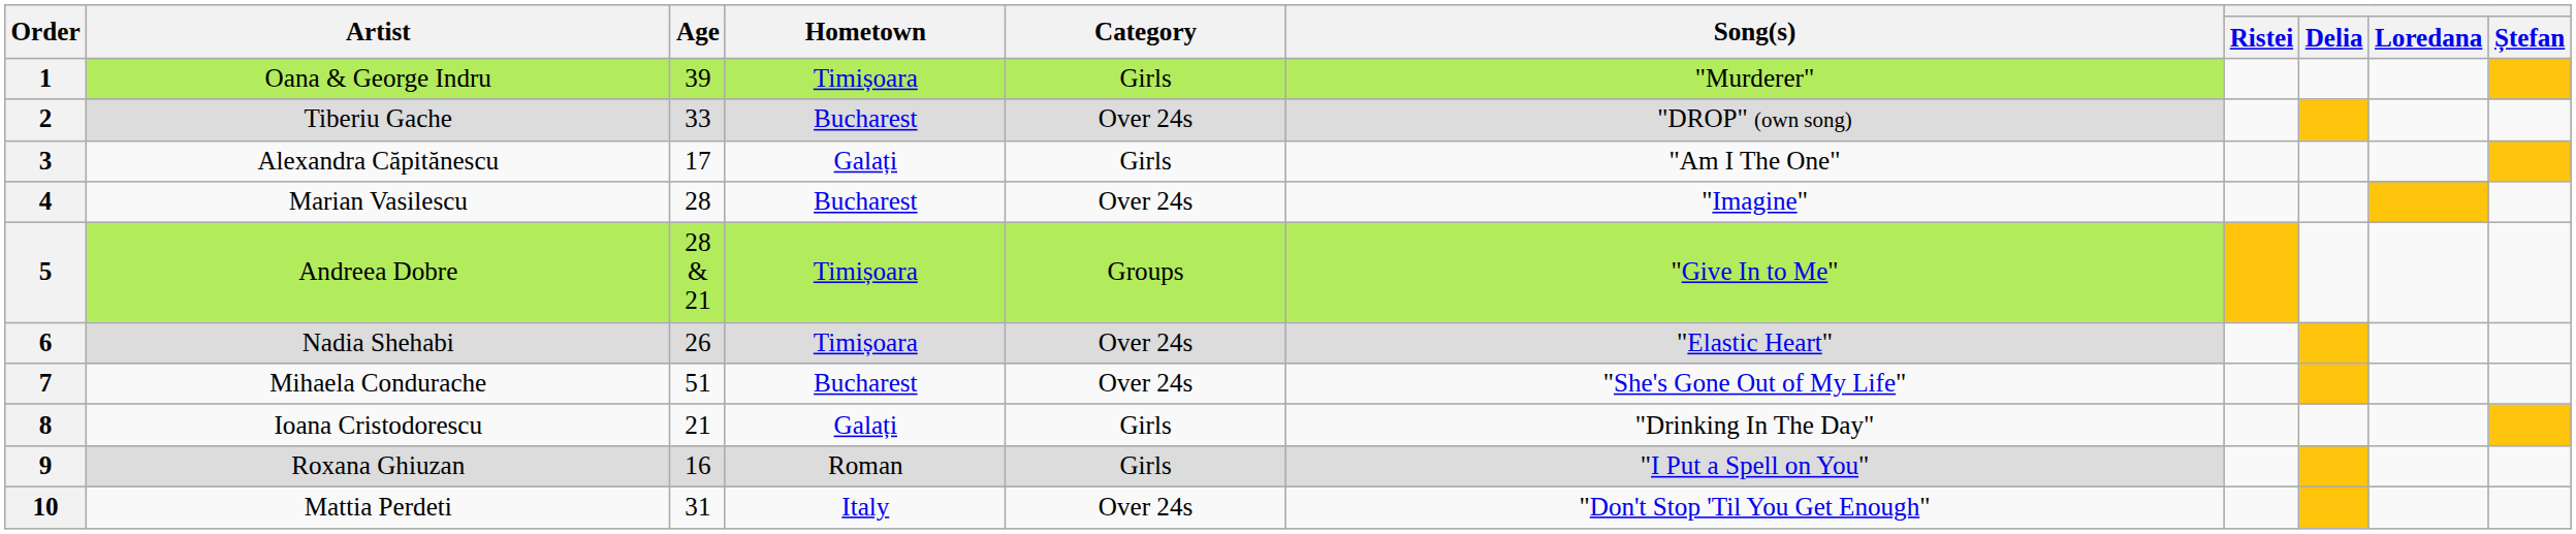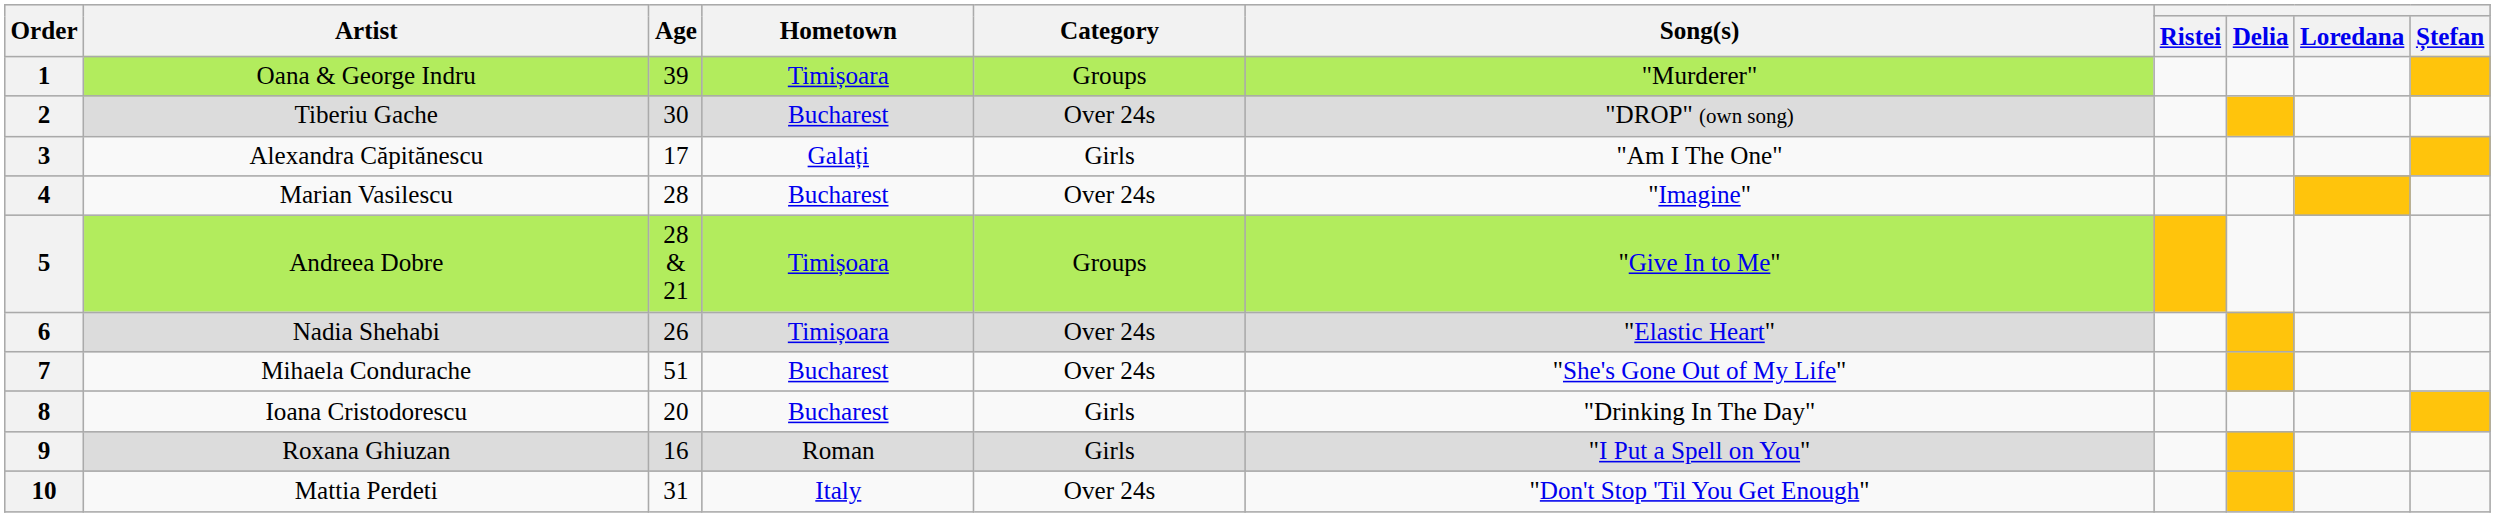 <table class="wikitable" style="text-align:center;width:100%;max-width:115em;margin:auto">
 <tr>
 <th rowspan="2" style="width:3em">Order</th>
 <th rowspan="2" style="width:23%">Artist</th>
 <th rowspan="2" style="width:3em">Age</th>
 <th rowspan="2" style="width:11%">Hometown</th>
 <th rowspan="2" style="width:11%">Category</th>
 <th rowspan="2" style="width:37%">Song(s)</th>
 <th colspan="4"></th>
 </tr>
 <tr>
 <th><a href='#'>Ristei</a></th>
 <th><a href='#'>Delia</a></th>
 <th><a href='#'>Loredana</a></th>
 <th><a href='#'>Ștefan</a></th>
 </tr>
 <tr>
 <th>1</th>
 <td bgcolor="#B2EC5D">Oana & George Indru</td>
 <td bgcolor="#B2EC5D">39</td>
 <td bgcolor="#B2EC5D"><a href='#'>Timișoara</a></td>
-<td bgcolor="#B2EC5D">Girls</td>
+<td bgcolor="#B2EC5D">Groups</td>
 <td bgcolor="#B2EC5D">"Murderer"</td>
 <td></td>
 <td></td>
 <td></td>
 <td bgcolor="#ffc40c"></td>
 </tr>
 <tr>
 <th>2</th>
 <td bgcolor="#dcdcdc">Tiberiu Gache</td>
-<td bgcolor="#dcdcdc">33</td>
+<td bgcolor="#dcdcdc">30</td>
 <td bgcolor="#dcdcdc"><a href='#'>Bucharest</a></td>
 <td bgcolor="#dcdcdc">Over 24s</td>
 <td bgcolor="#dcdcdc">"DROP" <small>(own song)</small></td>
 <td></td>
 <td bgcolor="#ffc40c"></td>
 <td></td>
 <td></td>
 </tr>
 <tr>
 <th>3</th>
 <td>Alexandra Căpitănescu</td>
 <td>17</td>
 <td><a href='#'>Galați</a></td>
 <td>Girls</td>
 <td>"Am I The One"</td>
 <td></td>
 <td></td>
 <td></td>
 <td bgcolor="#ffc40c"></td>
 </tr>
 <tr>
 <th>4</th>
 <td>Marian Vasilescu</td>
 <td>28</td>
 <td><a href='#'>Bucharest</a></td>
 <td>Over 24s</td>
 <td>"<a href='#'>Imagine</a>"</td>
 <td></td>
 <td></td>
 <td bgcolor="#ffc40c"></td>
 <td></td>
 </tr>
 <tr>
 <th>5</th>
 <td bgcolor="#B2EC5D">Andreea Dobre</td>
 <td bgcolor="#B2EC5D">28 & 21</td>
 <td bgcolor="#B2EC5D"><a href='#'>Timișoara</a></td>
 <td bgcolor="#B2EC5D">Groups</td>
 <td bgcolor="#B2EC5D">"<a href='#'>Give In to Me</a>"</td>
 <td bgcolor="#ffc40c"></td>
 <td></td>
 <td></td>
 <td></td>
 </tr>
 <tr>
 <th>6</th>
 <td bgcolor="#dcdcdc">Nadia Shehabi</td>
 <td bgcolor="#dcdcdc">26</td>
 <td bgcolor="#dcdcdc"><a href='#'>Timișoara</a></td>
 <td bgcolor="#dcdcdc">Over 24s</td>
 <td bgcolor="#dcdcdc">"<a href='#'>Elastic Heart</a>"</td>
 <td></td>
 <td bgcolor="#ffc40c"></td>
 <td></td>
 <td></td>
 </tr>
 <tr>
 <th>7</th>
 <td>Mihaela Condurache</td>
 <td>51</td>
 <td><a href='#'>Bucharest</a></td>
 <td>Over 24s</td>
 <td>"<a href='#'>She's Gone Out of My Life</a>"</td>
 <td></td>
 <td bgcolor="#ffc40c"></td>
 <td></td>
 <td></td>
 </tr>
 <tr>
 <th>8</th>
 <td>Ioana Cristodorescu</td>
-<td>21</td>
-<td><a href='#'>Galați</a></td>
+<td>20</td>
+<td><a href='#'>Bucharest</a></td>
 <td>Girls</td>
 <td>"Drinking In The Day"</td>
 <td></td>
 <td></td>
 <td></td>
 <td bgcolor="#ffc40c"></td>
 </tr>
 <tr>
 <th>9</th>
 <td bgcolor="#dcdcdc">Roxana Ghiuzan</td>
 <td bgcolor="#dcdcdc">16</td>
 <td bgcolor="#dcdcdc">Roman</td>
 <td bgcolor="#dcdcdc">Girls</td>
 <td bgcolor="#dcdcdc">"<a href='#'>I Put a Spell on You</a>"</td>
 <td></td>
 <td bgcolor="#ffc40c"></td>
 <td></td>
 <td></td>
 </tr>
 <tr>
 <th>10</th>
 <td>Mattia Perdeti</td>
 <td>31</td>
 <td><a href='#'>Italy</a></td>
 <td>Over 24s</td>
 <td>"<a href='#'>Don't Stop 'Til You Get Enough</a>"</td>
 <td></td>
 <td bgcolor="#ffc40c"></td>
 <td></td>
 <td></td>
 </tr>
 </table>
